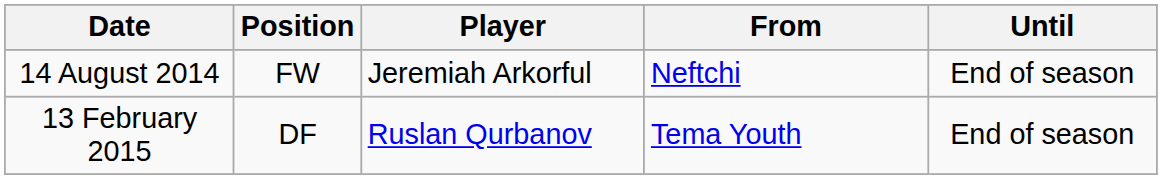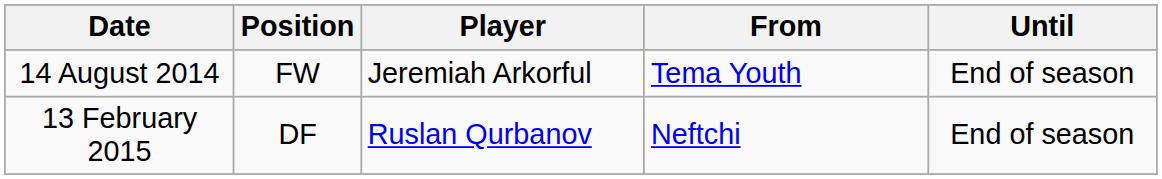 <table class="wikitable" style="text-align: center;">
 <tr>
 <th width=120>Date</th>
 <th width=60>Position</th>
 <th width=150>Player</th>
 <th width=150>From</th>
 <th width=120>Until</th>
 </tr>
 <tr>
 <td>14 August 2014</td>
 <td>FW</td>
 <td style="text-align:left;"> Jeremiah Arkorful</td>
-<td style="text-align:left;"><a href='#'>Neftchi</a></td>
+<td style="text-align:left;"><a href='#'>Tema Youth</a></td>
 <td>End of season</td>
 </tr>
 <tr>
 <td>13 February 2015</td>
 <td>DF</td>
 <td style="text-align:left;"> <a href='#'>Ruslan Qurbanov</a></td>
-<td style="text-align:left;"><a href='#'>Tema Youth</a></td>
+<td style="text-align:left;"><a href='#'>Neftchi</a></td>
 <td>End of season</td>
 </tr>
 </table>
